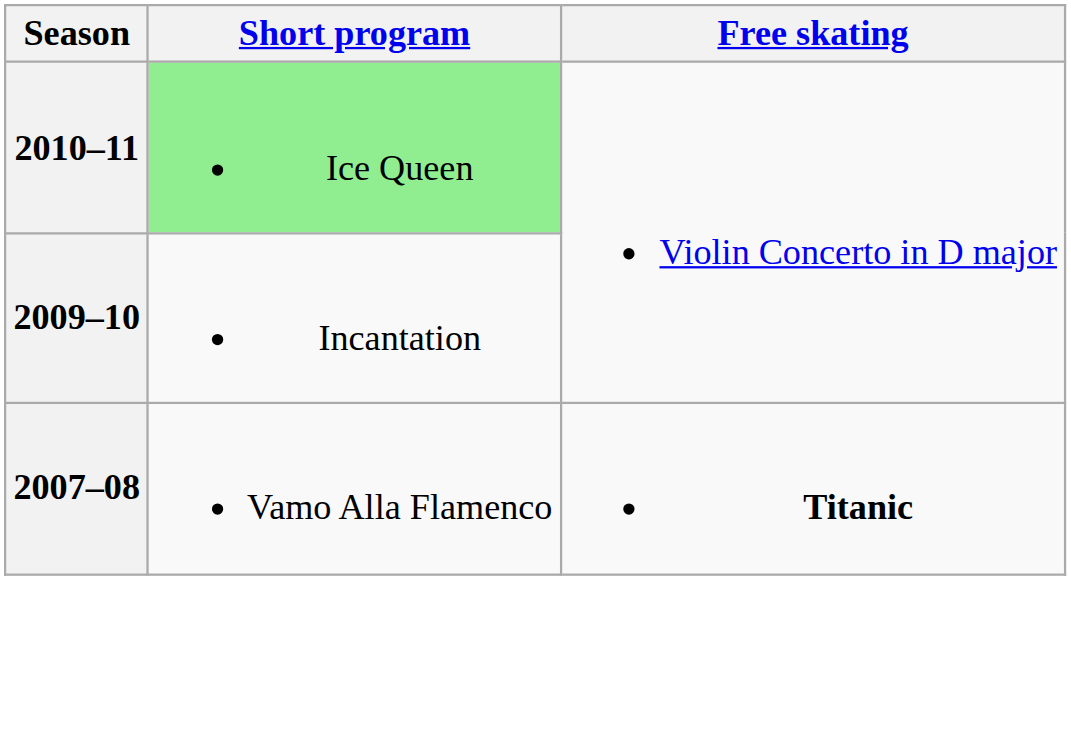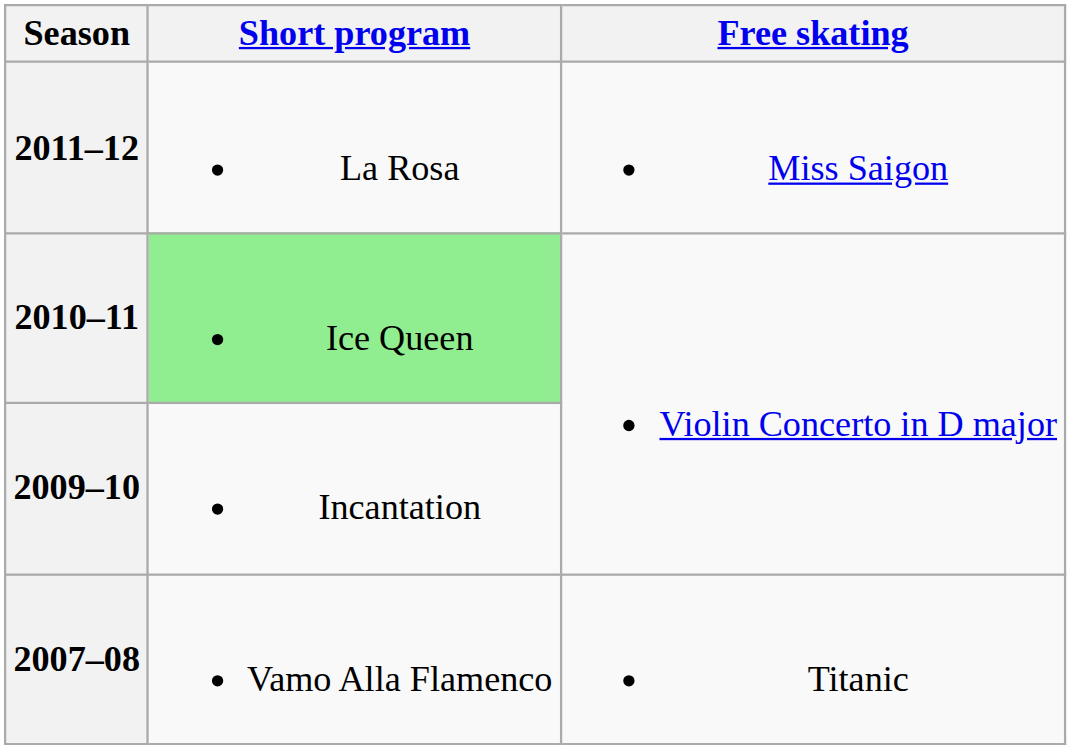 <table class="wikitable" style="text-align:center">
 <tr>
 <th>Season</th>
 <th><a href='#'>Short program</a></th>
 <th><a href='#'>Free skating</a></th>
+</tr>
+<tr>
+<th>2011–12 <br> </th>
+<td><br><ul><li>La Rosa <br></li></ul></td>
+<td><br><ul><li><a href='#'>Miss Saigon</a> <br></li></ul></td>
 </tr>
 <tr>
 <th>2010–11</th>
 <td style="background: lightgreen;"><br><ul><li>Ice Queen <br></li></ul></td>
 <td rowspan=2><br><ul><li><a href='#'>Violin Concerto in D major</a> <br></li></ul></td>
 </tr>
 <tr>
 <th>2009–10 <br> </th>
 <td><br><ul><li>Incantation <br></li></ul></td>
 </tr>
 <tr>
 <th>2007–08 <br> </th>
 <td><br><ul><li>Vamo Alla Flamenco</li></ul></td>
-<td><strong><br><ul><li>Titanic <br></li></ul></strong></td>
+<td><br><ul><li>Titanic <br></li></ul></td>
 </tr>
 </table>
